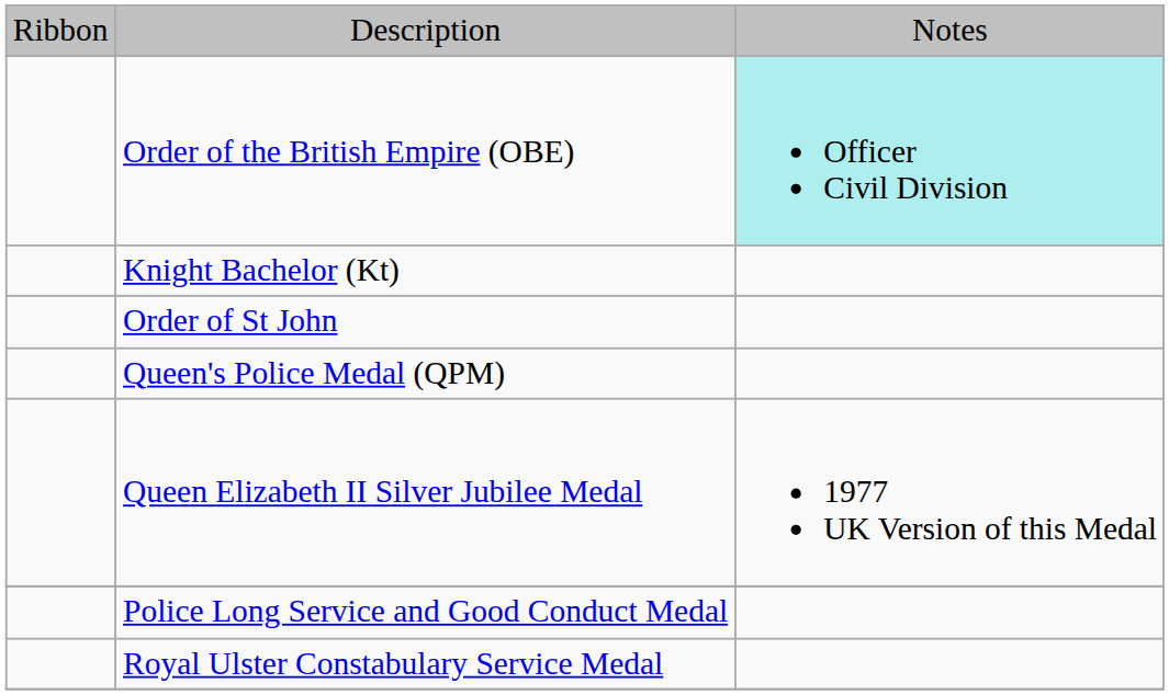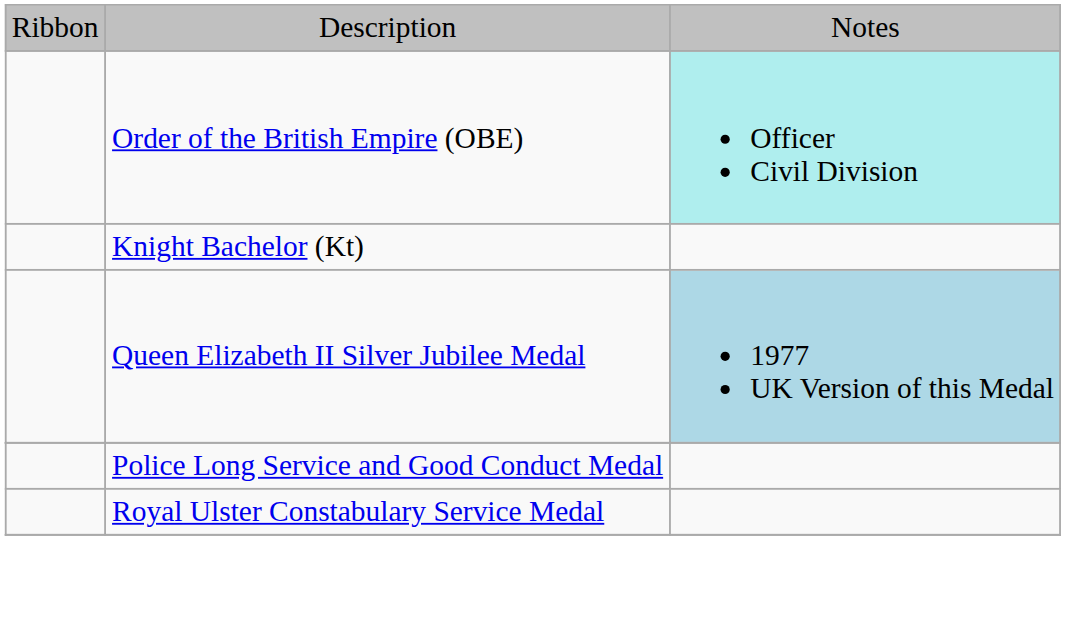 <table class="wikitable" style="margin:1em auto;">
 <tr style="background:silver;" align="center">
 <td>Ribbon</td>
 <td>Description</td>
 <td>Notes</td>
 </tr>
 <tr>
 <td></td>
 <td><a href='#'>Order of the British Empire</a> (OBE)</td>
 <td style="background: paleturquoise;"><br><ul><li>Officer</li><li>Civil Division</li></ul></td>
 </tr>
 <tr>
 <td></td>
 <td><a href='#'>Knight Bachelor</a> (Kt)</td>
 <td></td>
 </tr>
 <tr>
 <td></td>
-<td><a href='#'>Order of St John</a></td>
-<td></td>
-</tr>
-<tr>
-<td></td>
-<td><a href='#'>Queen's Police Medal</a> (QPM)</td>
-<td></td>
-</tr>
-<tr>
-<td></td>
 <td><a href='#'>Queen Elizabeth II Silver Jubilee Medal</a></td>
-<td><br><ul><li>1977</li><li>UK Version of this Medal</li></ul></td>
+<td style="background: lightblue;"><br><ul><li>1977</li><li>UK Version of this Medal</li></ul></td>
 </tr>
 <tr>
 </tr>
 <tr>
 <td></td>
 <td><a href='#'>Police Long Service and Good Conduct Medal</a></td>
 <td></td>
 </tr>
 <tr>
 <td></td>
 <td><a href='#'>Royal Ulster Constabulary Service Medal</a></td>
 <td></td>
 </tr>
 <tr>
 </tr>
 </table>
